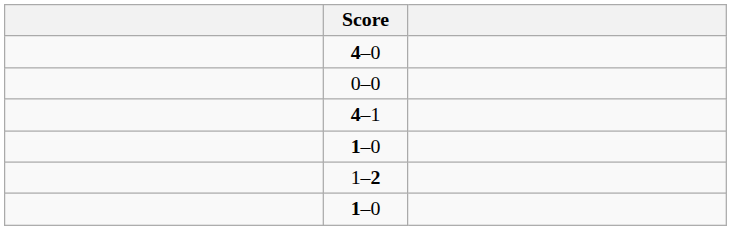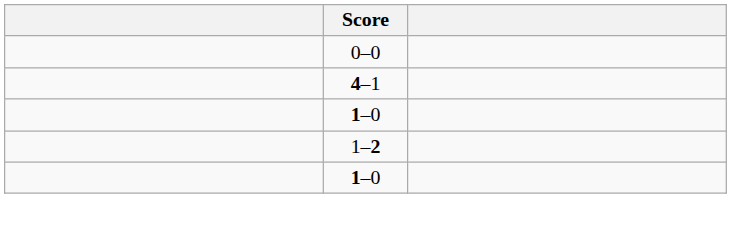 <table class="wikitable" style="text-align: center;">
 <tr>
 <th width=250></th>
 <th width=60>Score</th>
 <th width=250></th>
-</tr>
-<tr>
-<td align=left><strong></strong></td>
-<td><strong>4</strong>–0</td>
-<td align=left></td>
 </tr>
 <tr>
 <td align=left></td>
 <td>0–0</td>
 <td align=left></td>
 </tr>
 <tr>
 <td align=left><strong></strong></td>
 <td><strong>4</strong>–1</td>
 <td align=left></td>
 </tr>
 <tr>
 <td align=left><strong></strong></td>
 <td><strong>1</strong>–0</td>
 <td align=left></td>
 </tr>
 <tr>
 <td align=left></td>
 <td>1–<strong>2</strong></td>
 <td align=left><strong></strong></td>
 </tr>
 <tr>
 <td align=left><strong></strong></td>
 <td><strong>1</strong>–0</td>
 <td align=left></td>
 </tr>
 </table>
